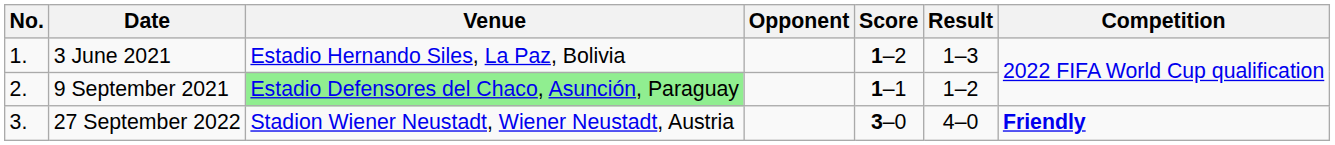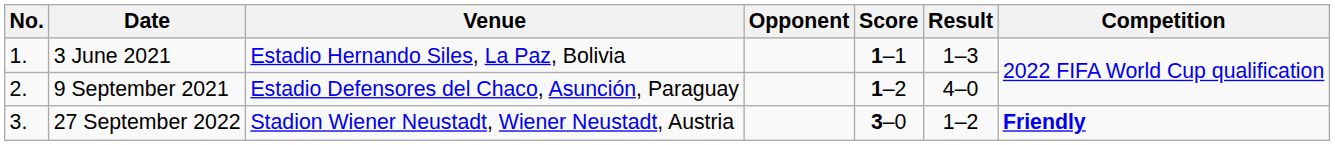 <table class="wikitable">
 <tr>
 <th>No.</th>
 <th>Date</th>
 <th>Venue</th>
 <th>Opponent</th>
 <th>Score</th>
 <th>Result</th>
 <th>Competition</th>
 </tr>
 <tr>
 <td>1.</td>
 <td>3 June 2021</td>
 <td><a href='#'>Estadio Hernando Siles</a>, <a href='#'>La Paz</a>, Bolivia</td>
 <td></td>
-<td align=center><strong>1</strong>–2</td>
+<td align=center><strong>1</strong>–1</td>
 <td align=center>1–3</td>
 <td rowspan=2><a href='#'>2022 FIFA World Cup qualification</a></td>
 </tr>
 <tr>
 <td>2.</td>
 <td>9 September 2021</td>
-<td style="background: lightgreen;"><a href='#'>Estadio Defensores del Chaco</a>, <a href='#'>Asunción</a>, Paraguay</td>
+<td><a href='#'>Estadio Defensores del Chaco</a>, <a href='#'>Asunción</a>, Paraguay</td>
 <td></td>
-<td align=center><strong>1</strong>–1</td>
-<td align=center>1–2</td>
+<td align=center><strong>1</strong>–2</td>
+<td align=center>4–0</td>
 </tr>
 <tr>
 <td>3.</td>
 <td>27 September 2022</td>
 <td><a href='#'>Stadion Wiener Neustadt</a>, <a href='#'>Wiener Neustadt</a>, Austria</td>
 <td></td>
 <td align=center><strong>3</strong>–0</td>
-<td align=center>4–0</td>
+<td align=center>1–2</td>
 <td><strong><a href='#'>Friendly</a></strong></td>
 </tr>
 </table>
